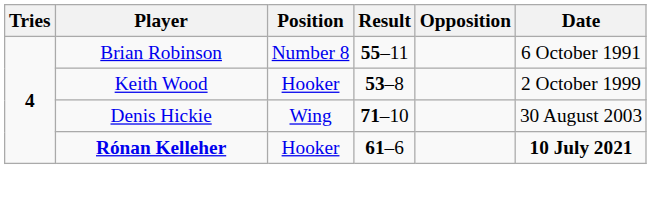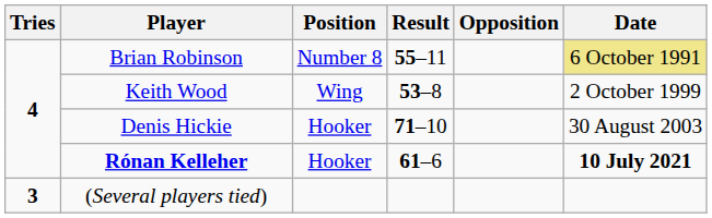 <table class="wikitable sortable" style="font-size:95%; text-align:center;">
 <tr>
 <th>Tries</th>
 <th style="width:160px;">Player</th>
 <th>Position</th>
 <th>Result</th>
 <th>Opposition</th>
 <th>Date</th>
 </tr>
 <tr>
 <td rowspan=4><strong>4</strong></td>
 <td><a href='#'>Brian Robinson</a></td>
 <td><a href='#'>Number 8</a></td>
 <td><strong>55</strong>–11</td>
 <td></td>
-<td>6 October 1991</td>
+<td style="background: khaki;">6 October 1991</td>
 </tr>
 <tr>
 <td><a href='#'>Keith Wood</a></td>
-<td><a href='#'>Hooker</a></td>
+<td><a href='#'>Wing</a></td>
 <td><strong>53</strong>–8</td>
 <td></td>
 <td>2 October 1999</td>
 </tr>
 <tr>
 <td><a href='#'>Denis Hickie</a></td>
-<td><a href='#'>Wing</a></td>
+<td><a href='#'>Hooker</a></td>
 <td><strong>71</strong>–10</td>
 <td></td>
 <td>30 August 2003</td>
 </tr>
 <tr>
 <td><strong><a href='#'>Rónan Kelleher</a></strong></td>
 <td><a href='#'>Hooker</a></td>
 <td><strong>61</strong>–6</td>
 <td></td>
 <td><strong>10 July 2021</strong></td>
 </tr>
+<tr>
+<td><strong>3</strong></td>
+<td>(<em>Several players tied</em>)</td>
+<td></td>
+<td></td>
+<td></td>
+<td></td>
+</tr>
 </table>
